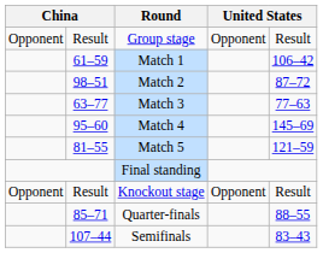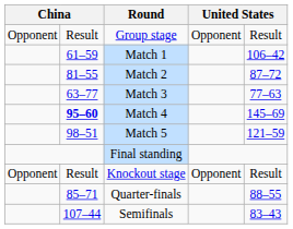 <table class="wikitable collapsible" style="text-align:center">
 <tr style="vertical-align:top;;">
 <th colspan=2 style="width:1*">China</th>
 <th>Round</th>
 <th colspan=2 style="width:1*">United States</th>
 </tr>
 <tr style="vertical-align:top;;">
 <td>Opponent</td>
 <td>Result</td>
 <td><a href='#'>Group stage</a></td>
 <td>Opponent</td>
 <td>Result</td>
 </tr>
 <tr>
 <td align=left></td>
 <td><a href='#'>61–59</a></td>
 <td style="background:#c1e0ff;">Match 1</td>
 <td align=left></td>
 <td><a href='#'>106–42</a></td>
 </tr>
 <tr>
 <td align=left></td>
-<td><a href='#'>98–51</a></td>
+<td><a href='#'>81–55</a></td>
 <td style="background:#c1e0ff;">Match 2</td>
 <td align=left></td>
 <td><a href='#'>87–72</a></td>
 </tr>
 <tr>
 <td align=left></td>
 <td><a href='#'>63–77</a></td>
 <td style="background:#c1e0ff;">Match 3</td>
 <td align=left></td>
 <td><a href='#'>77–63</a></td>
 </tr>
 <tr>
 <td align=left></td>
-<td><a href='#'>95–60</a></td>
+<td><strong><a href='#'>95–60</a></strong></td>
 <td style="background:#c1e0ff;">Match 4</td>
 <td align=left></td>
 <td><a href='#'>145–69</a></td>
 </tr>
 <tr>
 <td align=left></td>
-<td><a href='#'>81–55</a></td>
+<td><a href='#'>98–51</a></td>
 <td style="background:#c1e0ff;">Match 5</td>
 <td align=left></td>
 <td><a href='#'>121–59</a></td>
 </tr>
 <tr>
 <td colspan="2" align=center><br></td>
 <td style="background:#c1e0ff;">Final standing</td>
 <td colspan="2" align=center><br></td>
 </tr>
 <tr style="vertical-align:top;;">
 <td>Opponent</td>
 <td>Result</td>
 <td><a href='#'>Knockout stage</a></td>
 <td>Opponent</td>
 <td>Result</td>
 </tr>
 <tr>
 <td align=left></td>
 <td><a href='#'>85–71</a></td>
 <td>Quarter-finals</td>
 <td align=left></td>
 <td><a href='#'>88–55</a></td>
 </tr>
 <tr>
 <td align=left></td>
 <td><a href='#'>107–44</a></td>
 <td>Semifinals</td>
 <td align=left></td>
 <td><a href='#'>83–43</a></td>
 </tr>
 </table>
